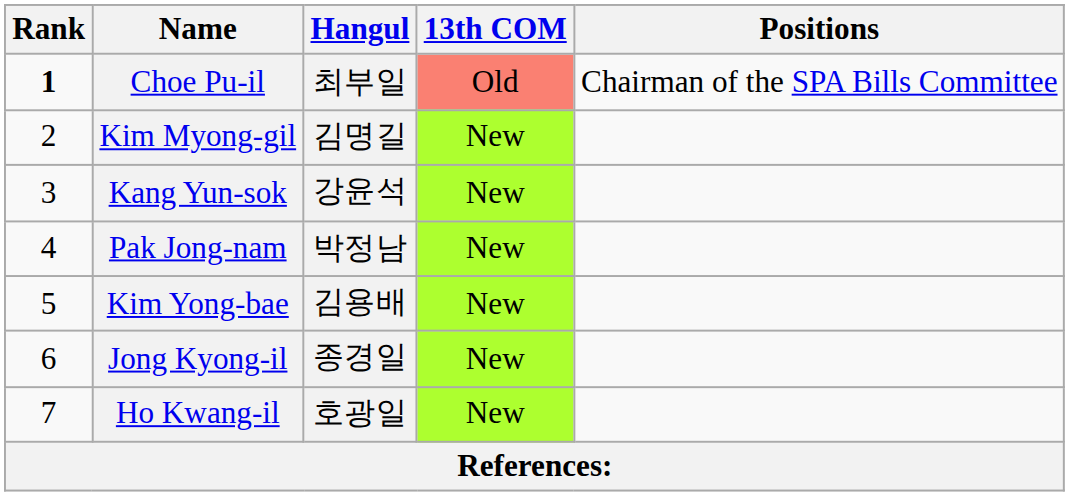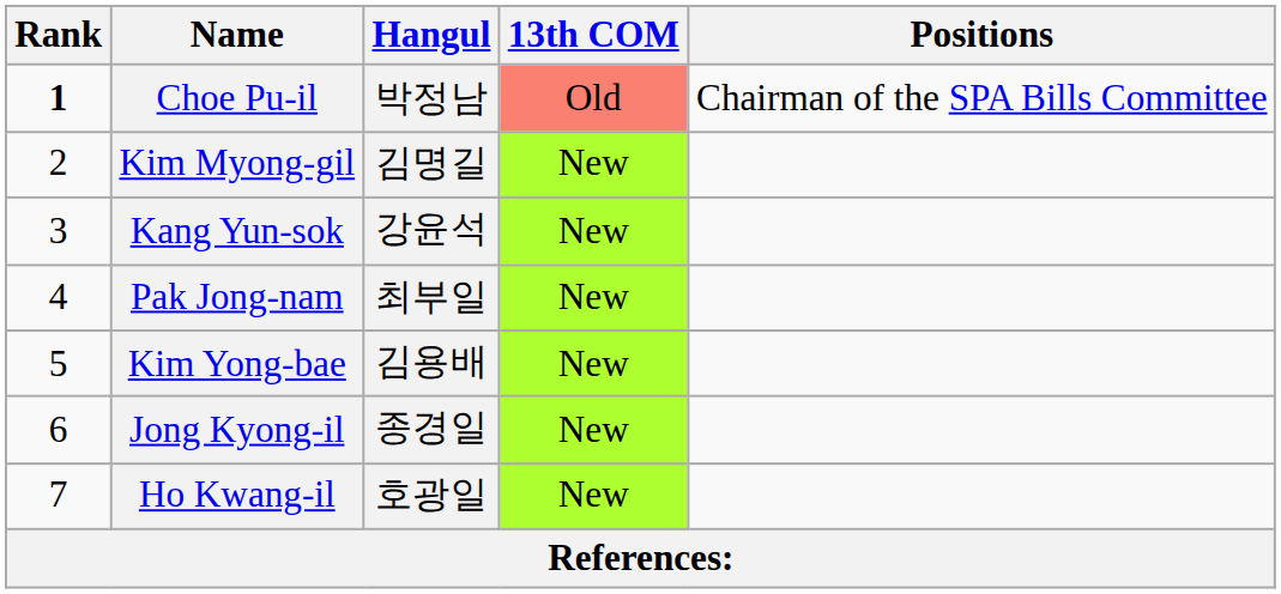 <table class="wikitable sortable">
 <tr>
 <th>Rank</th>
 <th>Name</th>
 <th class="unsortable"><a href='#'>Hangul</a></th>
 <th><a href='#'>13th COM</a></th>
 <th>Positions</th>
 </tr>
 <tr>
 <td align="center"><strong>1</strong></td>
 <th align="center" scope="row" style="font-weight:normal;"><a href='#'>Choe Pu-il</a></th>
-<th align="center" scope="row" style="font-weight:normal;">최부일</th>
+<th align="center" scope="row" style="font-weight:normal;">박정남</th>
 <td style="background: Salmon" align="center">Old</td>
 <td>Chairman of the <a href='#'>SPA Bills Committee</a></td>
 </tr>
 <tr>
 <td align="center">2</td>
 <th align="center" scope="row" style="font-weight:normal;"><a href='#'>Kim Myong-gil</a></th>
 <th align="center" scope="row" style="font-weight:normal;">김명길</th>
 <td align="center" style="background: GreenYellow">New</td>
 <td></td>
 </tr>
 <tr>
 <td align="center">3</td>
 <th align="center" scope="row" style="font-weight:normal;"><a href='#'>Kang Yun-sok</a></th>
 <th align="center" scope="row" style="font-weight:normal;">강윤석</th>
 <td align="center" style="background: GreenYellow">New</td>
 <td></td>
 </tr>
 <tr>
 <td align="center">4</td>
 <th align="center" scope="row" style="font-weight:normal;"><a href='#'>Pak Jong-nam</a></th>
-<th align="center" scope="row" style="font-weight:normal;">박정남</th>
+<th align="center" scope="row" style="font-weight:normal;">최부일</th>
 <td align="center" style="background: GreenYellow">New</td>
 <td></td>
 </tr>
 <tr>
 <td align="center">5</td>
 <th align="center" scope="row" style="font-weight:normal;"><a href='#'>Kim Yong-bae</a></th>
 <th align="center" scope="row" style="font-weight:normal;">김용배</th>
 <td align="center" style="background: GreenYellow">New</td>
 <td></td>
 </tr>
 <tr>
 <td align="center">6</td>
 <th align="center" scope="row" style="font-weight:normal;"><a href='#'>Jong Kyong-il</a></th>
 <th align="center" scope="row" style="font-weight:normal;">종경일</th>
 <td align="center" style="background: GreenYellow">New</td>
 <td></td>
 </tr>
 <tr>
 <td align="center">7</td>
 <th align="center" scope="row" style="font-weight:normal;"><a href='#'>Ho Kwang-il</a></th>
 <th align="center" scope="row" style="font-weight:normal;">호광일</th>
 <td align="center" style="background: GreenYellow">New</td>
 <td></td>
 </tr>
 <tr>
 <th colspan="6" unsortable><strong>References:</strong><br></th>
 </tr>
 </table>
